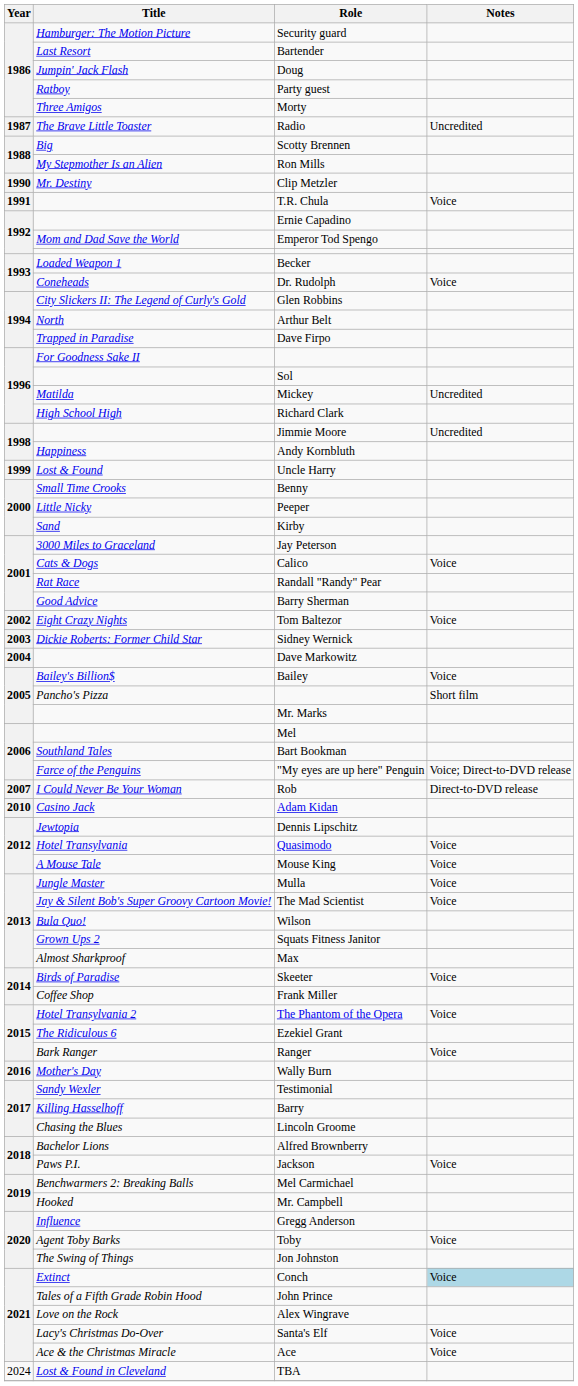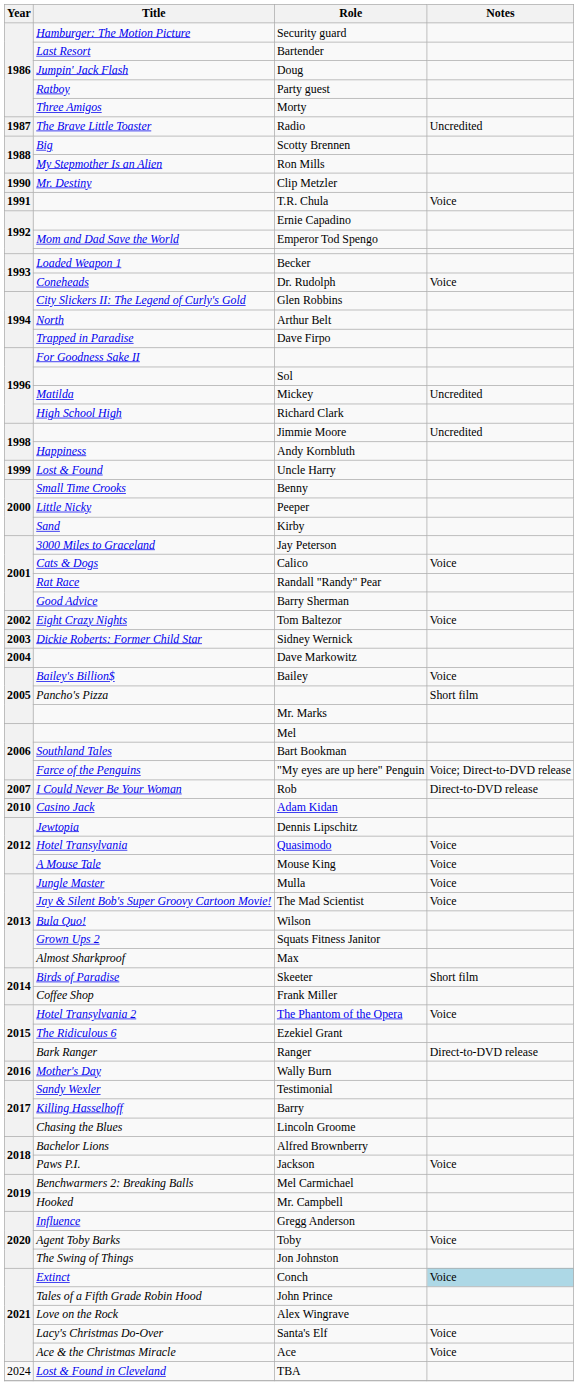 <table class="wikitable plainrowheaders sortable">
 <tr>
 <th scope="col">Year</th>
 <th scope="col">Title</th>
 <th scope="col">Role</th>
 <th scope="col" class="unsortable">Notes</th>
 </tr>
 <tr>
 <th rowspan="5" scope="row">1986</th>
 <td><em><a href='#'>Hamburger: The Motion Picture</a></em></td>
 <td>Security guard</td>
 <td></td>
 </tr>
 <tr>
 <td><em><a href='#'>Last Resort</a></em></td>
 <td>Bartender</td>
 <td></td>
 </tr>
 <tr>
 <td><em><a href='#'>Jumpin' Jack Flash</a></em></td>
 <td>Doug</td>
 <td></td>
 </tr>
 <tr>
 <td><em><a href='#'>Ratboy</a></em></td>
 <td>Party guest</td>
 <td></td>
 </tr>
 <tr>
 <td><em><a href='#'>Three Amigos</a></em></td>
 <td>Morty</td>
 <td></td>
 </tr>
 <tr>
 <th scope="row">1987</th>
 <td><em><a href='#'>The Brave Little Toaster</a></em></td>
 <td>Radio</td>
 <td>Uncredited</td>
 </tr>
 <tr>
 <th rowspan="2" scope="row">1988</th>
 <td><em><a href='#'>Big</a></em></td>
 <td>Scotty Brennen</td>
 <td></td>
 </tr>
 <tr>
 <td><em><a href='#'>My Stepmother Is an Alien</a></em></td>
 <td>Ron Mills</td>
 <td></td>
 </tr>
 <tr>
 <th scope="row">1990</th>
 <td><em><a href='#'>Mr. Destiny</a></em></td>
 <td>Clip Metzler</td>
 <td></td>
 </tr>
 <tr>
 <th scope="row">1991</th>
 <td><em></em></td>
 <td>T.R. Chula</td>
 <td>Voice</td>
 </tr>
 <tr>
 <th rowspan="3" scope="row">1992</th>
 <td><em></em></td>
 <td>Ernie Capadino</td>
 <td></td>
 </tr>
 <tr>
 <td><em><a href='#'>Mom and Dad Save the World</a></em></td>
 <td>Emperor Tod Spengo</td>
 <td></td>
 </tr>
 <tr>
 <td><em></em></td>
 <td></td>
 <td></td>
 </tr>
 <tr>
 <th rowspan="2" scope="row">1993</th>
 <td><em><a href='#'>Loaded Weapon 1</a></em></td>
 <td>Becker</td>
 <td></td>
 </tr>
 <tr>
 <td><em><a href='#'>Coneheads</a></em></td>
 <td>Dr. Rudolph</td>
 <td>Voice</td>
 </tr>
 <tr>
 <th rowspan="3" scope="row">1994</th>
 <td><em><a href='#'>City Slickers II: The Legend of Curly's Gold</a></em></td>
 <td>Glen Robbins</td>
 <td></td>
 </tr>
 <tr>
 <td><em><a href='#'>North</a></em></td>
 <td>Arthur Belt</td>
 <td></td>
 </tr>
 <tr>
 <td><em><a href='#'>Trapped in Paradise</a></em></td>
 <td>Dave Firpo</td>
 <td></td>
 </tr>
 <tr>
 <th rowspan="4" scope="row">1996</th>
 <td><em><a href='#'>For Goodness Sake II</a></em></td>
 <td></td>
 <td></td>
 </tr>
 <tr>
 <td><em></em></td>
 <td>Sol</td>
 <td></td>
 </tr>
 <tr>
 <td><em><a href='#'>Matilda</a></em></td>
 <td>Mickey</td>
 <td>Uncredited</td>
 </tr>
 <tr>
 <td><em><a href='#'>High School High</a></em></td>
 <td>Richard Clark</td>
 <td></td>
 </tr>
 <tr>
 <th rowspan="2" scope="row">1998</th>
 <td><em></em></td>
 <td>Jimmie Moore</td>
 <td>Uncredited</td>
 </tr>
 <tr>
 <td><em><a href='#'>Happiness</a></em></td>
 <td>Andy Kornbluth</td>
 <td></td>
 </tr>
 <tr>
 <th scope="row">1999</th>
 <td><em><a href='#'>Lost & Found</a></em></td>
 <td>Uncle Harry</td>
 <td></td>
 </tr>
 <tr>
 <th rowspan="3" scope="row">2000</th>
 <td><em><a href='#'>Small Time Crooks</a></em></td>
 <td>Benny</td>
 <td></td>
 </tr>
 <tr>
 <td><em><a href='#'>Little Nicky</a></em></td>
 <td>Peeper</td>
 <td></td>
 </tr>
 <tr>
 <td><em><a href='#'>Sand</a></em></td>
 <td>Kirby</td>
 <td></td>
 </tr>
 <tr>
 <th rowspan="4" scope="row">2001</th>
 <td><em><a href='#'>3000 Miles to Graceland</a></em></td>
 <td>Jay Peterson</td>
 <td></td>
 </tr>
 <tr>
 <td><em><a href='#'>Cats & Dogs</a></em></td>
 <td>Calico</td>
 <td>Voice</td>
 </tr>
 <tr>
 <td><em><a href='#'>Rat Race</a></em></td>
 <td>Randall "Randy" Pear</td>
 <td></td>
 </tr>
 <tr>
 <td><em><a href='#'>Good Advice</a></em></td>
 <td>Barry Sherman</td>
 <td></td>
 </tr>
 <tr>
 <th scope="row">2002</th>
 <td><em><a href='#'>Eight Crazy Nights</a></em></td>
 <td>Tom Baltezor</td>
 <td>Voice</td>
 </tr>
 <tr>
 <th scope="row">2003</th>
 <td><em><a href='#'>Dickie Roberts: Former Child Star</a></em></td>
 <td>Sidney Wernick</td>
 <td></td>
 </tr>
 <tr>
 <th scope="row">2004</th>
 <td><em></em></td>
 <td>Dave Markowitz</td>
 <td></td>
 </tr>
 <tr>
 <th rowspan="3" scope="row">2005</th>
 <td><em><a href='#'>Bailey's Billion$</a></em></td>
 <td>Bailey</td>
 <td>Voice</td>
 </tr>
 <tr>
 <td><em>Pancho's Pizza</em></td>
 <td></td>
 <td>Short film</td>
 </tr>
 <tr>
 <td><em></em></td>
 <td>Mr. Marks</td>
 <td></td>
 </tr>
 <tr>
 <th rowspan="3" scope="row">2006</th>
 <td><em></em></td>
 <td>Mel</td>
 <td></td>
 </tr>
 <tr>
 <td><em><a href='#'>Southland Tales</a></em></td>
 <td>Bart Bookman</td>
 <td></td>
 </tr>
 <tr>
 <td><em><a href='#'>Farce of the Penguins</a></em></td>
 <td>"My eyes are up here" Penguin</td>
 <td>Voice; Direct-to-DVD release</td>
 </tr>
 <tr>
 <th scope="row">2007</th>
 <td><em><a href='#'>I Could Never Be Your Woman</a></em></td>
 <td>Rob</td>
 <td>Direct-to-DVD release</td>
 </tr>
 <tr>
 <th scope="row">2010</th>
 <td><em><a href='#'>Casino Jack</a></em></td>
 <td><a href='#'>Adam Kidan</a></td>
 <td></td>
 </tr>
 <tr>
 <th rowspan="3" scope="row">2012</th>
 <td><em><a href='#'>Jewtopia</a></em></td>
 <td>Dennis Lipschitz</td>
 <td></td>
 </tr>
 <tr>
 <td><em><a href='#'>Hotel Transylvania</a></em></td>
 <td><a href='#'>Quasimodo</a></td>
 <td>Voice</td>
 </tr>
 <tr>
 <td><em><a href='#'>A Mouse Tale</a></em></td>
 <td>Mouse King</td>
 <td>Voice</td>
 </tr>
 <tr>
 <th rowspan="5" scope="row">2013</th>
 <td><em><a href='#'>Jungle Master</a></em></td>
 <td>Mulla</td>
 <td>Voice</td>
 </tr>
 <tr>
 <td><em><a href='#'>Jay & Silent Bob's Super Groovy Cartoon Movie!</a></em></td>
 <td>The Mad Scientist</td>
 <td>Voice</td>
 </tr>
 <tr>
 <td><em><a href='#'>Bula Quo!</a></em></td>
 <td>Wilson</td>
 <td></td>
 </tr>
 <tr>
 <td><em><a href='#'>Grown Ups 2</a></em></td>
 <td>Squats Fitness Janitor</td>
 <td></td>
 </tr>
 <tr>
 <td><em>Almost Sharkproof</em></td>
 <td>Max</td>
 <td></td>
 </tr>
 <tr>
 <th rowspan="2" scope="row">2014</th>
 <td><em><a href='#'>Birds of Paradise</a></em></td>
 <td>Skeeter</td>
-<td>Voice</td>
+<td>Short film</td>
 </tr>
 <tr>
 <td><em>Coffee Shop</em></td>
 <td>Frank Miller</td>
 <td></td>
 </tr>
 <tr>
 <th rowspan="3" scope="row">2015</th>
 <td><em><a href='#'>Hotel Transylvania 2</a></em></td>
 <td><a href='#'>The Phantom of the Opera</a></td>
 <td>Voice</td>
 </tr>
 <tr>
 <td><em><a href='#'>The Ridiculous 6</a></em></td>
 <td>Ezekiel Grant</td>
 <td></td>
 </tr>
 <tr>
 <td><em>Bark Ranger</em></td>
 <td>Ranger</td>
-<td>Voice</td>
+<td>Direct-to-DVD release</td>
 </tr>
 <tr>
 <th scope="row">2016</th>
 <td><em><a href='#'>Mother's Day</a></em></td>
 <td>Wally Burn</td>
 <td></td>
 </tr>
 <tr>
 <th rowspan="3" scope="row">2017</th>
 <td><em><a href='#'>Sandy Wexler</a></em></td>
 <td>Testimonial</td>
 <td></td>
 </tr>
 <tr>
 <td><em><a href='#'>Killing Hasselhoff</a></em></td>
 <td>Barry</td>
 <td></td>
 </tr>
 <tr>
 <td><em>Chasing the Blues </em></td>
 <td>Lincoln Groome</td>
 <td></td>
 </tr>
 <tr>
 <th rowspan="2" scope="row">2018</th>
 <td><em>Bachelor Lions</em></td>
 <td>Alfred Brownberry</td>
 <td></td>
 </tr>
 <tr>
 <td><em>Paws P.I.</em></td>
 <td>Jackson</td>
 <td>Voice</td>
 </tr>
 <tr>
 <th rowspan="2" scope="row">2019</th>
 <td><em>Benchwarmers 2: Breaking Balls</em></td>
 <td>Mel Carmichael</td>
 <td></td>
 </tr>
 <tr>
 <td><em>Hooked</em></td>
 <td>Mr. Campbell</td>
 <td></td>
 </tr>
 <tr>
 <th rowspan="3" scope="row">2020</th>
 <td><em><a href='#'>Influence</a></em></td>
 <td>Gregg Anderson</td>
 <td></td>
 </tr>
 <tr>
 <td><em>Agent Toby Barks</em></td>
 <td>Toby</td>
 <td>Voice</td>
 </tr>
 <tr>
 <td><em>The Swing of Things</em></td>
 <td>Jon Johnston</td>
 <td></td>
 </tr>
 <tr>
 <th rowspan="5" scope="row">2021</th>
 <td><em><a href='#'> Extinct</a></em></td>
 <td>Conch</td>
 <td style="background: lightblue;">Voice</td>
 </tr>
 <tr>
 <td><em>Tales of a Fifth Grade Robin Hood</em></td>
 <td>John Prince</td>
 <td></td>
 </tr>
 <tr>
 <td><em>Love on the Rock</em></td>
 <td>Alex Wingrave</td>
 <td></td>
 </tr>
 <tr>
 <td><em>Lacy's Christmas Do-Over</em></td>
 <td>Santa's Elf</td>
 <td>Voice</td>
 </tr>
 <tr>
 <td><em>Ace & the Christmas Miracle</em></td>
 <td>Ace</td>
 <td>Voice</td>
 </tr>
 <tr>
 <td>2024</td>
 <td><em><a href='#'>Lost & Found in Cleveland</a></em></td>
 <td>TBA</td>
 <td></td>
 </tr>
 <tr>
 </tr>
 </table>
